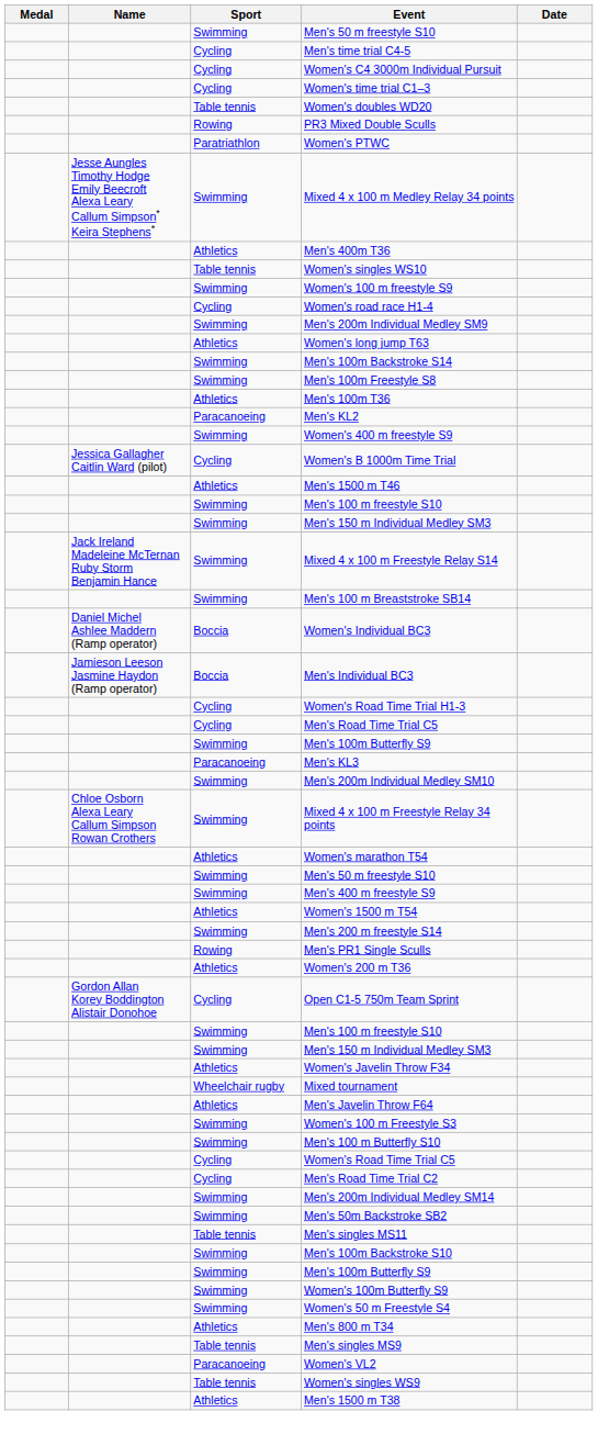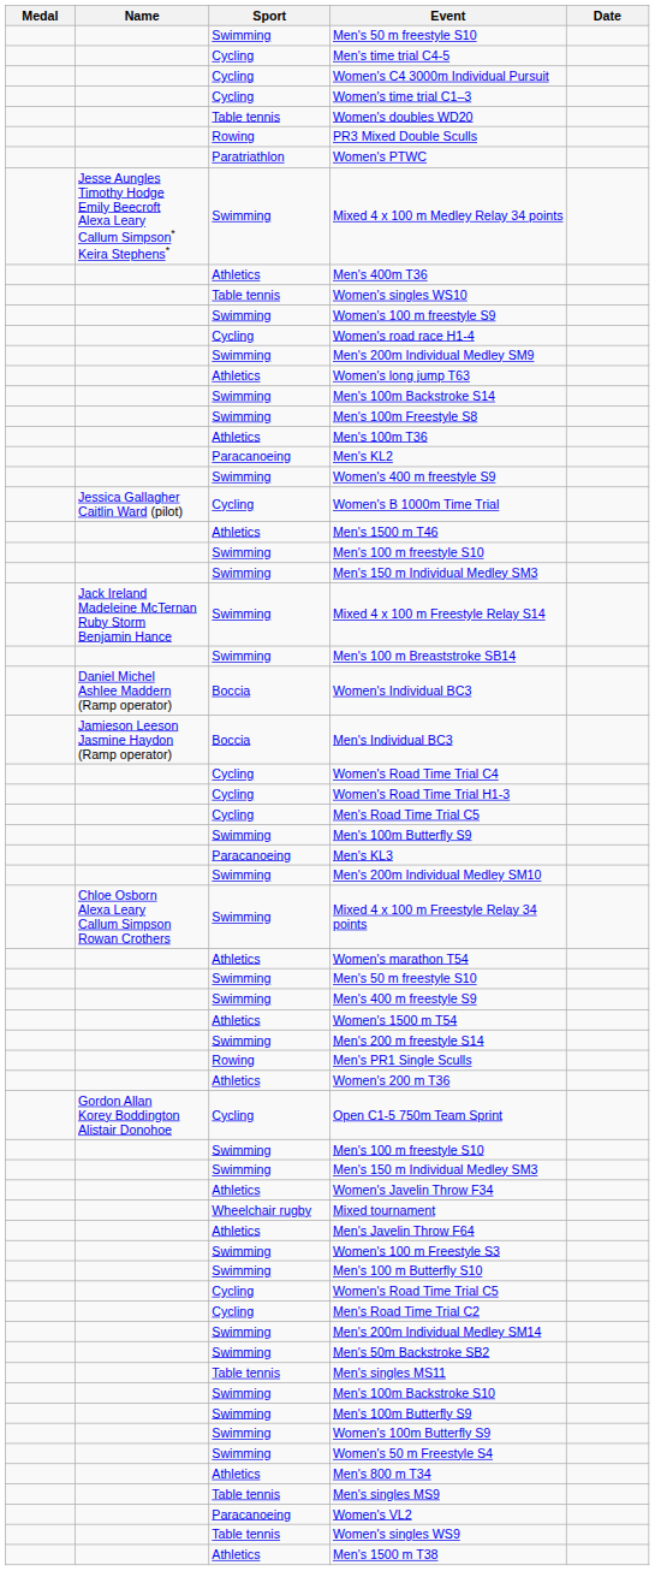 <table class="wikitable sortable" style="font-size:95%">
 <tr>
 <th style="width:5em">Medal</th>
 <th style="width:10em">Name</th>
 <th style="width:9em">Sport</th>
 <th style="width:18em">Event</th>
 <th style="width:6em">Date</th>
 </tr>
 <tr>
 <td></td>
 <td></td>
 <td><a href='#'>Swimming</a></td>
 <td><a href='#'>Men's 50 m freestyle S10</a></td>
 <td></td>
 </tr>
 <tr>
 <td></td>
 <td></td>
 <td><a href='#'>Cycling</a></td>
 <td><a href='#'>Men's time trial C4-5</a></td>
 <td></td>
 </tr>
 <tr>
 <td></td>
 <td></td>
 <td><a href='#'>Cycling</a></td>
 <td><a href='#'>Women's C4 3000m Individual Pursuit</a></td>
 <td></td>
 </tr>
 <tr>
 <td></td>
 <td></td>
 <td><a href='#'>Cycling</a></td>
 <td><a href='#'>Women's time trial C1–3</a></td>
 <td></td>
 </tr>
 <tr>
 <td></td>
 <td> <br> </td>
 <td><a href='#'>Table tennis</a></td>
 <td><a href='#'>Women's doubles WD20</a></td>
 <td></td>
 </tr>
 <tr>
 <td></td>
 <td> <br> </td>
 <td><a href='#'>Rowing</a></td>
 <td><a href='#'>PR3 Mixed Double Sculls</a></td>
 <td></td>
 </tr>
 <tr>
 <td></td>
 <td></td>
 <td><a href='#'>Paratriathlon</a></td>
 <td><a href='#'>Women's PTWC</a></td>
 <td></td>
 </tr>
 <tr>
 <td></td>
 <td><a href='#'>Jesse Aungles</a> <br> <a href='#'>Timothy Hodge</a> <br> <a href='#'>Emily Beecroft</a> <br> <a href='#'>Alexa Leary</a> <br> <a href='#'>Callum Simpson</a><sup>*</sup> <br> <a href='#'>Keira Stephens</a><sup>*</sup></td>
 <td><a href='#'>Swimming</a></td>
 <td><a href='#'>Mixed 4 x 100 m Medley Relay 34 points</a></td>
 <td></td>
 </tr>
 <tr>
 <td></td>
 <td></td>
 <td><a href='#'>Athletics</a></td>
 <td><a href='#'>Men's 400m T36</a></td>
 <td></td>
 </tr>
 <tr>
 <td></td>
 <td></td>
 <td><a href='#'>Table tennis</a></td>
 <td><a href='#'>Women's singles WS10</a></td>
 <td></td>
 </tr>
 <tr>
 <td></td>
 <td></td>
 <td><a href='#'>Swimming</a></td>
 <td><a href='#'>Women's 100 m freestyle S9</a></td>
 <td></td>
 </tr>
 <tr>
 <td></td>
 <td></td>
 <td><a href='#'>Cycling</a></td>
 <td><a href='#'>Women's road race H1-4</a></td>
 <td></td>
 </tr>
 <tr>
 <td></td>
 <td></td>
 <td><a href='#'>Swimming</a></td>
 <td><a href='#'>Men's 200m Individual Medley SM9</a></td>
 <td></td>
 </tr>
 <tr>
 <td></td>
 <td></td>
 <td><a href='#'>Athletics</a></td>
 <td><a href='#'>Women's long jump T63</a></td>
 <td></td>
 </tr>
 <tr>
 <td></td>
 <td></td>
 <td><a href='#'>Swimming</a></td>
 <td><a href='#'>Men's 100m Backstroke S14</a></td>
 <td></td>
 </tr>
 <tr>
 <td></td>
 <td></td>
 <td><a href='#'>Swimming</a></td>
 <td><a href='#'>Men's 100m Freestyle S8</a></td>
 <td></td>
 </tr>
 <tr>
 <td></td>
 <td></td>
 <td><a href='#'>Athletics</a></td>
 <td><a href='#'>Men's 100m T36</a></td>
 <td></td>
 </tr>
 <tr>
 <td></td>
 <td></td>
 <td><a href='#'>Paracanoeing</a></td>
 <td><a href='#'>Men's KL2</a></td>
 <td></td>
 </tr>
 <tr>
 <td></td>
 <td></td>
 <td><a href='#'>Swimming</a></td>
 <td><a href='#'>Women's 400 m freestyle S9</a></td>
 <td></td>
 </tr>
 <tr>
 <td></td>
 <td><a href='#'>Jessica Gallagher</a> <br> <a href='#'>Caitlin Ward</a> (pilot)</td>
 <td><a href='#'>Cycling</a></td>
 <td><a href='#'>Women's B 1000m Time Trial</a></td>
 <td></td>
 </tr>
 <tr>
 <td></td>
 <td></td>
 <td><a href='#'>Athletics</a></td>
 <td><a href='#'>Men's 1500 m T46</a></td>
 <td></td>
 </tr>
 <tr>
 <td></td>
 <td></td>
 <td><a href='#'>Swimming</a></td>
 <td><a href='#'>Men's 100 m freestyle S10</a></td>
 <td></td>
 </tr>
 <tr>
 <td></td>
 <td></td>
 <td><a href='#'>Swimming</a></td>
 <td><a href='#'>Men's 150 m Individual Medley SM3</a></td>
 <td></td>
 </tr>
 <tr>
 <td></td>
 <td><a href='#'>Jack Ireland</a> <br> <a href='#'>Madeleine McTernan</a> <br> <a href='#'>Ruby Storm</a> <br> <a href='#'>Benjamin Hance</a></td>
 <td><a href='#'>Swimming</a></td>
 <td><a href='#'>Mixed 4 x 100 m Freestyle Relay S14</a></td>
 <td></td>
 </tr>
 <tr>
 <td></td>
 <td></td>
 <td><a href='#'>Swimming</a></td>
 <td><a href='#'>Men's 100 m Breaststroke SB14</a></td>
 <td></td>
 </tr>
 <tr>
 <td></td>
 <td><a href='#'>Daniel Michel</a> <br> <a href='#'>Ashlee Maddern</a> (Ramp operator)</td>
 <td><a href='#'>Boccia</a></td>
 <td><a href='#'>Women's Individual BC3</a></td>
 <td></td>
 </tr>
 <tr>
 <td></td>
 <td><a href='#'>Jamieson Leeson</a> <br> <a href='#'>Jasmine Haydon</a> (Ramp operator)</td>
 <td><a href='#'>Boccia</a></td>
 <td><a href='#'>Men's Individual BC3</a></td>
+<td></td>
+</tr>
+<tr>
+<td></td>
+<td></td>
+<td><a href='#'>Cycling</a></td>
+<td><a href='#'>Women's Road Time Trial C4</a></td>
 <td></td>
 </tr>
 <tr>
 <td></td>
 <td></td>
 <td><a href='#'>Cycling</a></td>
 <td><a href='#'>Women's Road Time Trial H1-3</a></td>
 <td></td>
 </tr>
 <tr>
 <td></td>
 <td></td>
 <td><a href='#'>Cycling</a></td>
 <td><a href='#'>Men's Road Time Trial C5</a></td>
 <td></td>
 </tr>
 <tr>
 <td></td>
 <td></td>
 <td><a href='#'>Swimming</a></td>
 <td><a href='#'>Men's 100m Butterfly S9</a></td>
 <td></td>
 </tr>
 <tr>
 <td></td>
 <td></td>
 <td><a href='#'>Paracanoeing</a></td>
 <td><a href='#'>Men's KL3</a></td>
 <td></td>
 </tr>
 <tr>
 <td></td>
 <td></td>
 <td><a href='#'>Swimming</a></td>
 <td><a href='#'>Men's 200m Individual Medley SM10</a></td>
 <td></td>
 </tr>
 <tr>
 <td></td>
 <td><a href='#'>Chloe Osborn</a> <br> <a href='#'>Alexa Leary</a> <br> <a href='#'>Callum Simpson</a> <br> <a href='#'>Rowan Crothers</a></td>
 <td><a href='#'>Swimming</a></td>
 <td><a href='#'>Mixed 4 x 100 m Freestyle Relay 34 points</a></td>
 <td></td>
 </tr>
 <tr>
 <td></td>
 <td></td>
 <td><a href='#'>Athletics</a></td>
 <td><a href='#'>Women's marathon T54</a></td>
 <td></td>
 </tr>
 <tr>
 <td></td>
 <td></td>
 <td><a href='#'>Swimming</a></td>
 <td><a href='#'>Men's 50 m freestyle S10</a></td>
 <td></td>
 </tr>
 <tr>
 <td></td>
 <td></td>
 <td><a href='#'>Swimming</a></td>
 <td><a href='#'>Men's 400 m freestyle S9</a></td>
 <td></td>
 </tr>
 <tr>
 <td></td>
 <td></td>
 <td><a href='#'>Athletics</a></td>
 <td><a href='#'>Women's 1500 m T54</a></td>
 <td></td>
 </tr>
 <tr>
 <td></td>
 <td></td>
 <td><a href='#'>Swimming</a></td>
 <td><a href='#'>Men's 200 m freestyle S14</a></td>
 <td></td>
 </tr>
 <tr>
 <td></td>
 <td></td>
 <td><a href='#'>Rowing</a></td>
 <td><a href='#'>Men's PR1 Single Sculls</a></td>
 <td></td>
 </tr>
 <tr>
 <td></td>
 <td></td>
 <td><a href='#'>Athletics</a></td>
 <td><a href='#'>Women's 200 m T36</a></td>
 <td></td>
 </tr>
 <tr>
 <td></td>
 <td><a href='#'>Gordon Allan</a> <br> <a href='#'>Korey Boddington</a> <br> <a href='#'>Alistair Donohoe</a></td>
 <td><a href='#'>Cycling</a></td>
 <td><a href='#'>Open C1-5 750m Team Sprint</a></td>
 <td></td>
 </tr>
 <tr>
 <td></td>
 <td></td>
 <td><a href='#'>Swimming</a></td>
 <td><a href='#'>Men's 100 m freestyle S10</a></td>
 <td></td>
 </tr>
 <tr>
 <td></td>
 <td></td>
 <td><a href='#'>Swimming</a></td>
 <td><a href='#'>Men's 150 m Individual Medley SM3</a></td>
 <td></td>
 </tr>
 <tr>
 <td></td>
 <td></td>
 <td><a href='#'>Athletics</a></td>
 <td><a href='#'>Women's Javelin Throw F34</a></td>
 <td></td>
 </tr>
 <tr>
 <td></td>
 <td><br></td>
 <td><a href='#'>Wheelchair rugby</a></td>
 <td><a href='#'>Mixed tournament</a></td>
 <td></td>
 </tr>
 <tr>
 <td></td>
 <td></td>
 <td><a href='#'>Athletics</a></td>
 <td><a href='#'>Men's Javelin Throw F64</a></td>
 <td></td>
 </tr>
 <tr>
 <td></td>
 <td></td>
 <td><a href='#'>Swimming</a></td>
 <td><a href='#'>Women's 100 m Freestyle S3</a></td>
 <td></td>
 </tr>
 <tr>
 <td></td>
 <td></td>
 <td><a href='#'>Swimming</a></td>
 <td><a href='#'>Men's 100 m Butterfly S10</a></td>
 <td></td>
 </tr>
 <tr>
 <td></td>
 <td></td>
 <td><a href='#'>Cycling</a></td>
 <td><a href='#'>Women's Road Time Trial C5</a></td>
 <td></td>
 </tr>
 <tr>
 <td></td>
 <td></td>
 <td><a href='#'>Cycling</a></td>
 <td><a href='#'>Men's Road Time Trial C2</a></td>
 <td></td>
 </tr>
 <tr>
 <td></td>
 <td></td>
 <td><a href='#'>Swimming</a></td>
 <td><a href='#'>Men's 200m Individual Medley SM14</a></td>
 <td></td>
 </tr>
 <tr>
 <td></td>
 <td></td>
 <td><a href='#'>Swimming</a></td>
 <td><a href='#'>Men's 50m Backstroke SB2</a></td>
 <td></td>
 </tr>
 <tr>
 <td></td>
 <td></td>
 <td><a href='#'>Table tennis</a></td>
 <td><a href='#'>Men's singles MS11</a></td>
 <td></td>
 </tr>
 <tr>
 <td></td>
 <td></td>
 <td><a href='#'>Swimming</a></td>
 <td><a href='#'>Men's 100m Backstroke S10</a></td>
 <td></td>
 </tr>
 <tr>
 <td></td>
 <td></td>
 <td><a href='#'>Swimming</a></td>
 <td><a href='#'>Men's 100m Butterfly S9</a></td>
 <td></td>
 </tr>
 <tr>
 <td></td>
 <td></td>
 <td><a href='#'>Swimming</a></td>
 <td><a href='#'>Women's 100m Butterfly S9</a></td>
 <td></td>
 </tr>
 <tr>
 <td></td>
 <td></td>
 <td><a href='#'>Swimming</a></td>
 <td><a href='#'>Women's 50 m Freestyle S4</a></td>
 <td></td>
 </tr>
 <tr>
 <td></td>
 <td></td>
 <td><a href='#'>Athletics</a></td>
 <td><a href='#'>Men's 800 m T34</a></td>
 <td></td>
 </tr>
 <tr>
 <td></td>
 <td></td>
 <td><a href='#'>Table tennis</a></td>
 <td><a href='#'>Men's singles MS9</a></td>
 <td></td>
 </tr>
 <tr>
 <td></td>
 <td></td>
 <td><a href='#'>Paracanoeing</a></td>
 <td><a href='#'>Women's VL2</a></td>
 <td></td>
 </tr>
 <tr>
 <td></td>
 <td></td>
 <td><a href='#'>Table tennis</a></td>
 <td><a href='#'>Women's singles WS9</a></td>
 <td></td>
 </tr>
 <tr>
 <td></td>
 <td></td>
 <td><a href='#'>Athletics</a></td>
 <td><a href='#'>Men's 1500 m T38</a></td>
 <td></td>
 </tr>
 </table>
